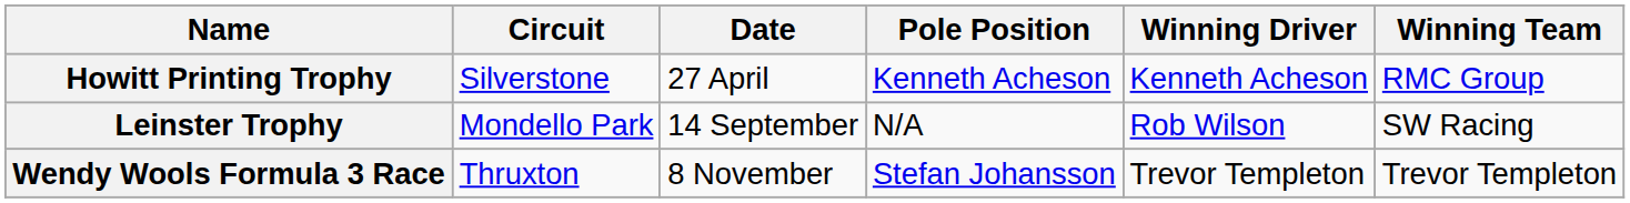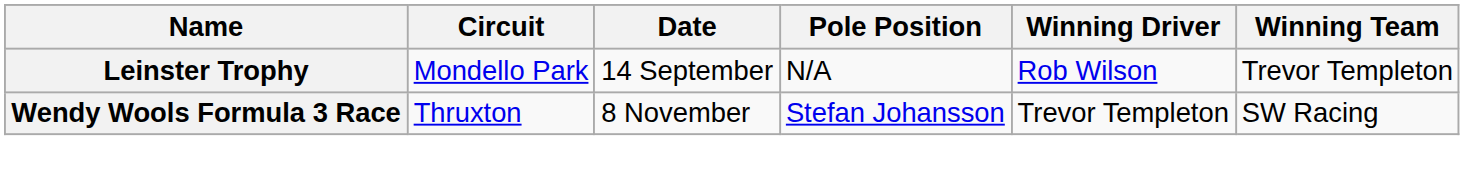 <table class="wikitable" style="font-size: 90%;">
 <tr>
 <th>Name</th>
 <th>Circuit</th>
 <th>Date</th>
 <th>Pole Position</th>
 <th>Winning Driver</th>
 <th>Winning Team</th>
 </tr>
 <tr>
-<th>Howitt Printing Trophy</th>
-<td> <a href='#'>Silverstone</a></td>
-<td>27 April</td>
-<td> <a href='#'>Kenneth Acheson</a></td>
-<td> <a href='#'>Kenneth Acheson</a></td>
-<td><a href='#'>RMC Group</a></td>
-</tr>
-<tr>
 <th>Leinster Trophy</th>
 <td> <a href='#'>Mondello Park</a></td>
 <td>14 September</td>
 <td>N/A</td>
 <td> <a href='#'>Rob Wilson</a></td>
-<td>SW Racing</td>
+<td>Trevor Templeton</td>
 </tr>
 <tr>
 <th>Wendy Wools Formula 3 Race</th>
 <td> <a href='#'>Thruxton</a></td>
 <td>8 November</td>
 <td> <a href='#'>Stefan Johansson</a></td>
 <td> Trevor Templeton</td>
-<td>Trevor Templeton</td>
+<td>SW Racing</td>
 </tr>
 </table>
